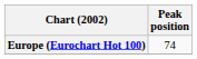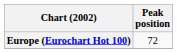 <table class="wikitable sortable plainrowheaders" style="text-align:center">
 <tr>
 <th>Chart (2002)</th>
 <th>Peak<br>position</th>
 </tr>
 <tr>
 <th scope="row">Europe (<a href='#'>Eurochart Hot 100</a>)</th>
-<td>74</td>
+<td>72</td>
 </tr>
 <tr>
 </tr>
 <tr>
 </tr>
 </table>
